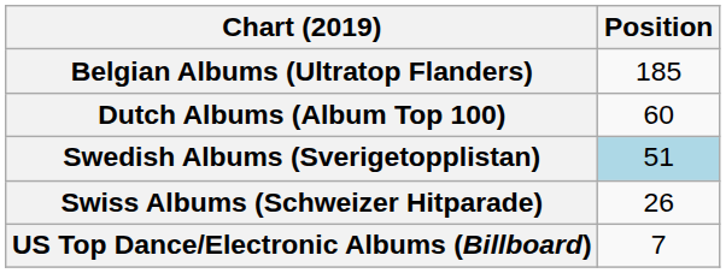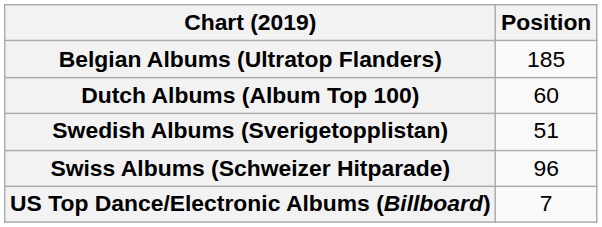 <table class="wikitable sortable plainrowheaders" style="text-align:center">
 <tr>
 <th scope="col">Chart (2019)</th>
 <th scope="col">Position</th>
 </tr>
 <tr>
 <th scope="row">Belgian Albums (Ultratop Flanders)</th>
 <td>185</td>
 </tr>
 <tr>
 <th scope="row">Dutch Albums (Album Top 100)</th>
 <td>60</td>
 </tr>
 <tr>
 <th scope="row">Swedish Albums (Sverigetopplistan)</th>
-<td style="background: lightblue;">51</td>
+<td>51</td>
 </tr>
 <tr>
 <th scope="row">Swiss Albums (Schweizer Hitparade)</th>
-<td>26</td>
+<td>96</td>
 </tr>
 <tr>
 <th scope="row">US Top Dance/Electronic Albums (<em>Billboard</em>)</th>
 <td>7</td>
 </tr>
 </table>
